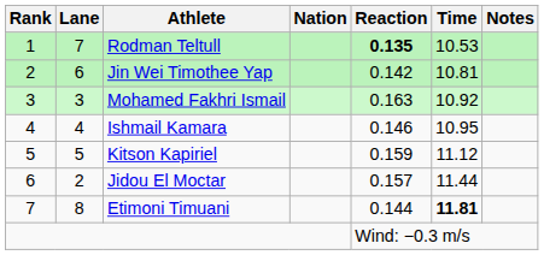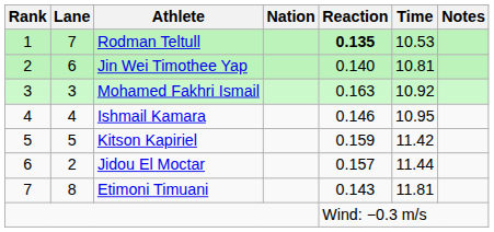 <table class="wikitable sortable" style="text-align:center">
 <tr>
 <th>Rank</th>
 <th>Lane</th>
 <th>Athlete</th>
 <th>Nation</th>
 <th>Reaction</th>
 <th>Time</th>
 <th>Notes</th>
 </tr>
 <tr style="background:#bbf3bb;">
 <td>1</td>
 <td>7</td>
 <td align=left><a href='#'>Rodman Teltull</a></td>
 <td align=left></td>
 <td><strong>0.135</strong></td>
 <td>10.53</td>
 <td></td>
 </tr>
 <tr style="background:#bbf3bb;">
 <td>2</td>
 <td>6</td>
 <td align=left><a href='#'>Jin Wei Timothee Yap</a></td>
 <td align=left></td>
-<td>0.142</td>
+<td>0.140</td>
 <td>10.81</td>
 <td></td>
 </tr>
 <tr style="background:#ccf9cc;">
 <td>3</td>
 <td>3</td>
 <td align=left><a href='#'>Mohamed Fakhri Ismail</a></td>
 <td align=left></td>
 <td>0.163</td>
 <td>10.92</td>
 <td></td>
 </tr>
 <tr style=>
 <td>4</td>
 <td>4</td>
 <td align=left><a href='#'>Ishmail Kamara</a></td>
 <td align=left></td>
 <td>0.146</td>
 <td>10.95</td>
 <td></td>
 </tr>
 <tr style=>
 <td>5</td>
 <td>5</td>
 <td align=left><a href='#'>Kitson Kapiriel</a></td>
 <td align=left></td>
 <td>0.159</td>
-<td>11.12</td>
+<td>11.42</td>
 <td></td>
 </tr>
 <tr style=>
 <td>6</td>
 <td>2</td>
 <td align=left><a href='#'>Jidou El Moctar</a></td>
 <td align=left></td>
 <td>0.157</td>
 <td>11.44</td>
 <td></td>
 </tr>
 <tr style=>
 <td>7</td>
 <td>8</td>
 <td align=left><a href='#'>Etimoni Timuani</a></td>
 <td align=left></td>
-<td>0.144</td>
-<td><strong>11.81</strong></td>
+<td>0.143</td>
+<td>11.81</td>
 <td></td>
 </tr>
 <tr class="sortbottom">
 <td colspan=4></td>
 <td colspan="3" style="text-align:left;">Wind: −0.3 m/s</td>
 </tr>
 </table>
